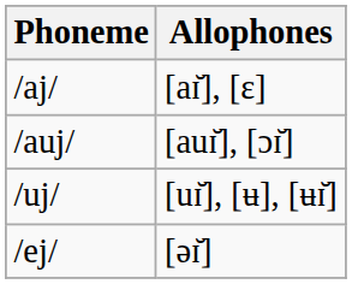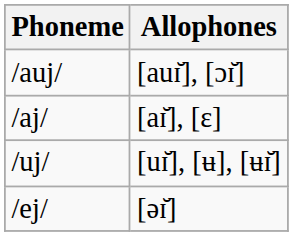 <table class="wikitable">
 <tr>
 <th>Phoneme</th>
 <th>Allophones</th>
 </tr>
 <tr>
+<td>/auj/</td>
+<td>[auɪ̆], [ɔɪ̆]</td>
+</tr>
+<tr>
 <td>/aj/</td>
 <td>[aɪ̆], [ɛ]</td>
-</tr>
-<tr>
-<td>/auj/</td>
-<td>[auɪ̆], [ɔɪ̆]</td>
 </tr>
 <tr>
 <td>/uj/</td>
 <td>[uɪ̆], [ʉ], [ʉɪ̆]</td>
 </tr>
 <tr>
 <td>/ej/</td>
 <td>[əɪ̆]</td>
 </tr>
 </table>
